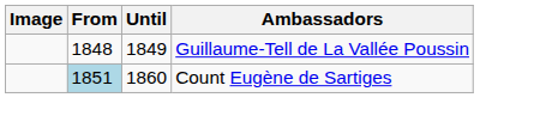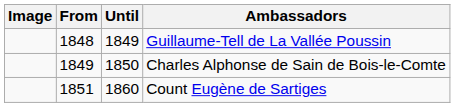 <table class="wikitable centre">
 <tr>
 <th>Image</th>
 <th>From</th>
 <th>Until</th>
 <th>Ambassadors</th>
 </tr>
 <tr>
 <td></td>
 <td>1848</td>
 <td>1849</td>
 <td><a href='#'>Guillaume-Tell de La Vallée Poussin</a></td>
 </tr>
 <tr>
 <td></td>
-<td style="background: lightblue;">1851</td>
+<td>1849</td>
+<td>1850</td>
+<td>Charles Alphonse de Sain de Bois-le-Comte</td>
+</tr>
+<tr>
+<td></td>
+<td>1851</td>
 <td>1860</td>
 <td>Count <a href='#'>Eugène de Sartiges</a></td>
 </tr>
 </table>
